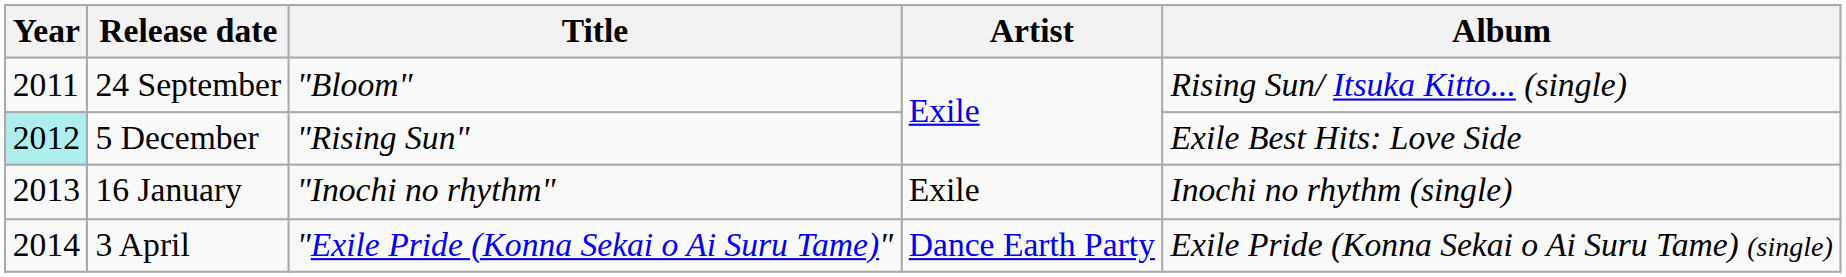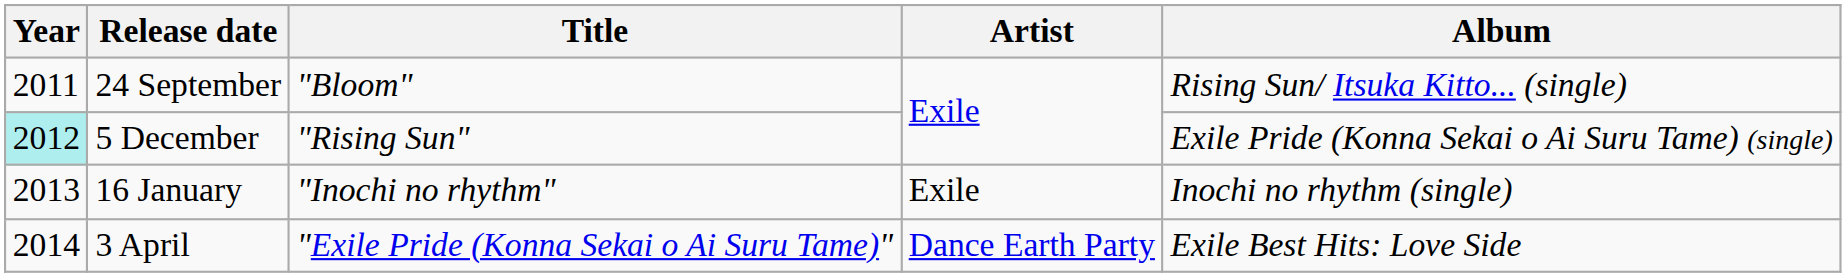 <table class="wikitable">
 <tr>
 <th>Year</th>
 <th>Release date</th>
 <th>Title</th>
 <th>Artist</th>
 <th>Album</th>
 </tr>
 <tr>
 <td>2011</td>
 <td>24 September</td>
 <td><em>"Bloom"</em></td>
 <td rowspan="2"><a href='#'>Exile</a></td>
 <td><em>Rising Sun/ <a href='#'>Itsuka Kitto...</a> (single)</em></td>
 </tr>
 <tr>
 <td style="background: paleturquoise;">2012</td>
 <td>5 December</td>
 <td><em>"Rising Sun"</em></td>
-<td><em>Exile Best Hits: Love Side</em></td>
+<td><em>Exile Pride (Konna Sekai o Ai Suru Tame) <small>(single)</small></em></td>
 </tr>
 <tr>
 <td>2013</td>
 <td>16 January</td>
 <td><em>"Inochi no rhythm"</em></td>
 <td>Exile</td>
 <td><em>Inochi no rhythm <span>(single)</span></em></td>
 </tr>
 <tr>
 <td>2014</td>
 <td>3 April</td>
 <td><em>"<a href='#'>Exile Pride (Konna Sekai o Ai Suru Tame)</a>"</em></td>
 <td><a href='#'>Dance Earth Party</a></td>
-<td><em>Exile Pride (Konna Sekai o Ai Suru Tame) <small>(single)</small></em></td>
+<td><em>Exile Best Hits: Love Side</em></td>
 </tr>
 </table>
